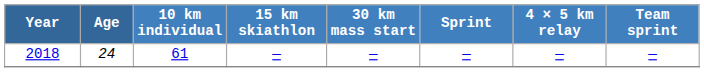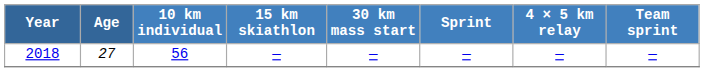 <table class="wikitable" style="font-size:95%; text-align:center; border:grey solid 1px; border-collapse:collapse; background:#ffffff;">
 <tr>
 <th style="background-color:#369; color:white; width:60px;"> Year </th>
 <th style="background-color:#369; color:white; width:40px;"> Age </th>
 <th style="background-color:#4180be; color:white; width:75px;"> 10 km <br>individual</th>
 <th style="background-color:#4180be; color:white; width:75px;"> 15 km <br> skiathlon </th>
 <th style="background-color:#4180be; color:white; width:75px;"> 30 km <br>mass start</th>
 <th style="background-color:#4180be; color:white; width:75px;"> Sprint </th>
 <th style="background-color:#4180be; color:white; width:75px;"> 4 × 5 km <br> relay </th>
 <th style="background-color:#4180be; color:white; width:75px;"> Team <br> sprint </th>
 </tr>
 <tr>
 <td><a href='#'>2018</a></td>
-<td><em>24</em></td>
-<td><a href='#'>61</a></td>
+<td><em>27</em></td>
+<td><a href='#'>56</a></td>
 <td><a href='#'>—</a></td>
 <td><a href='#'>—</a></td>
 <td><a href='#'>—</a></td>
 <td><a href='#'>—</a></td>
 <td><a href='#'>—</a></td>
 </tr>
 <tr>
 </tr>
 </table>
